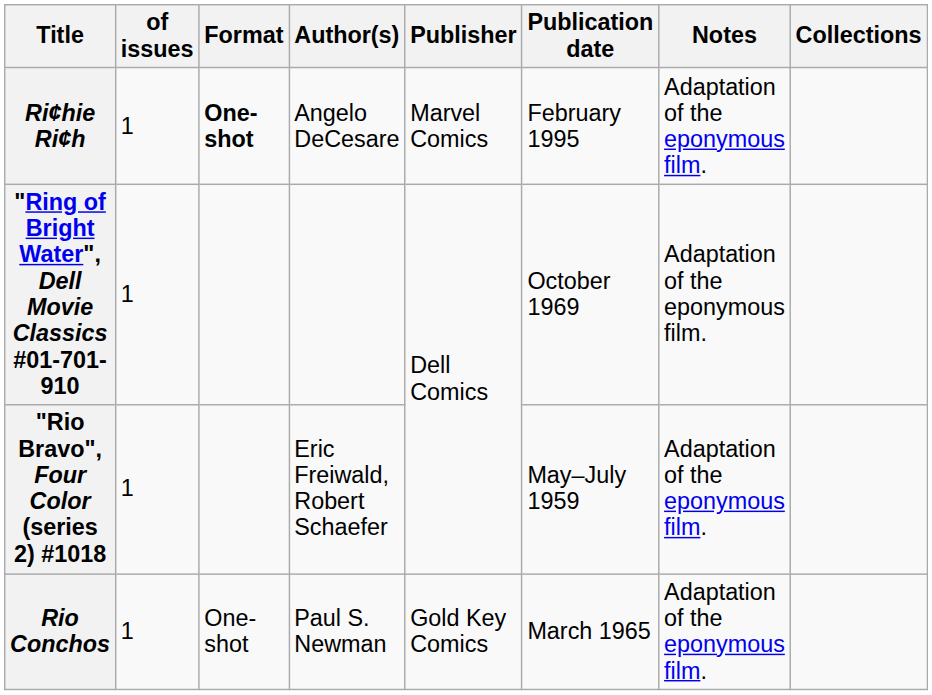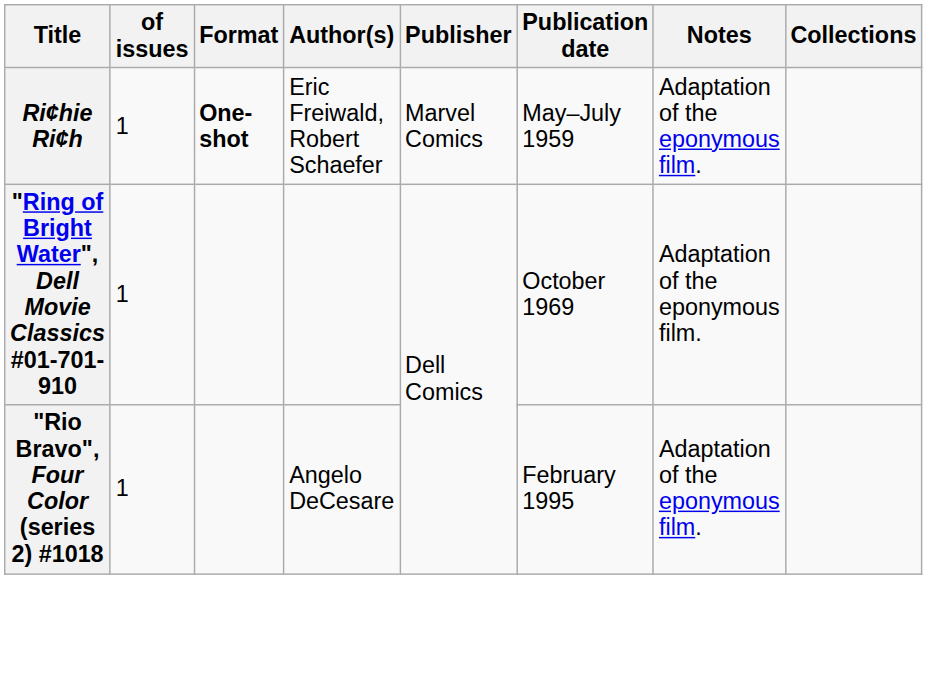 <table class="wikitable">
 <tr>
 <th>Title</th>
 <th style="width:40pt"> of issues</th>
 <th style="width:75pt">Format</th>
 <th style="width:125pt">Author(s)</th>
 <th style="width:125pt">Publisher</th>
 <th style="width:150pt">Publication date</th>
 <th style="width:175pt">Notes</th>
 <th>Collections</th>
 </tr>
 <tr>
 <th><em>Ri¢hie Ri¢h</em></th>
 <td>1</td>
 <td><strong>One-shot</strong></td>
-<td>Angelo DeCesare</td>
+<td>Eric Freiwald, Robert Schaefer</td>
 <td>Marvel Comics</td>
-<td>February 1995</td>
+<td>May–July 1959</td>
 <td>Adaptation of the <a href='#'>eponymous film</a>.</td>
 <td></td>
 </tr>
 <tr>
 <th>"<a href='#'>Ring of Bright Water</a>", <em>Dell Movie Classics</em> #01-701-910</th>
 <td>1</td>
 <td></td>
 <td></td>
 <td rowspan="2">Dell Comics</td>
 <td>October 1969</td>
 <td>Adaptation of the eponymous film.</td>
 <td></td>
 </tr>
 <tr>
 <th>"Rio Bravo", <em>Four Color</em> (series 2) #1018</th>
 <td>1</td>
 <td></td>
-<td>Eric Freiwald, Robert Schaefer</td>
-<td>May–July 1959</td>
-<td>Adaptation of the <a href='#'>eponymous film</a>.</td>
-<td></td>
-</tr>
-<tr>
-<th><em>Rio Conchos</em></th>
-<td>1</td>
-<td>One-shot</td>
-<td>Paul S. Newman</td>
-<td>Gold Key Comics</td>
-<td>March 1965</td>
+<td>Angelo DeCesare</td>
+<td>February 1995</td>
 <td>Adaptation of the <a href='#'>eponymous film</a>.</td>
 <td></td>
 </tr>
 </table>
